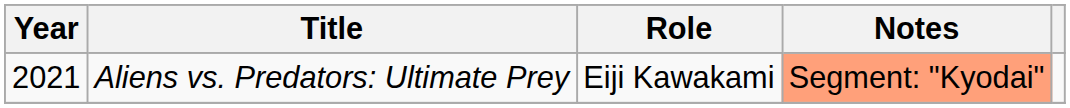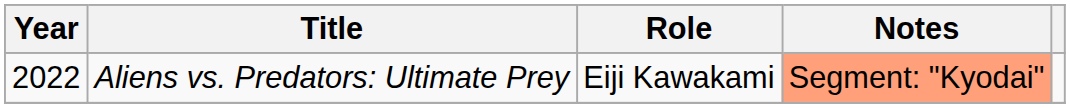 <table class="wikitable sortable">
 <tr>
 <th>Year</th>
 <th>Title</th>
 <th>Role</th>
 <th>Notes</th>
 <th class="unsortable"></th>
 </tr>
 <tr>
-<td>2021</td>
+<td>2022</td>
 <td><em>Aliens vs. Predators: Ultimate Prey</em></td>
 <td>Eiji Kawakami</td>
 <td style="background: lightsalmon;">Segment: "Kyodai"</td>
 <td></td>
 </tr>
 <tr>
 </tr>
 </table>
